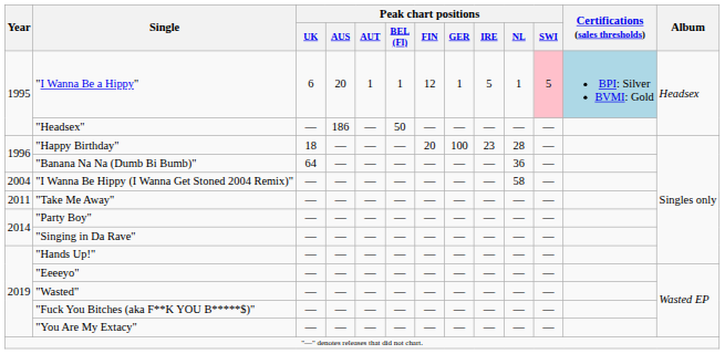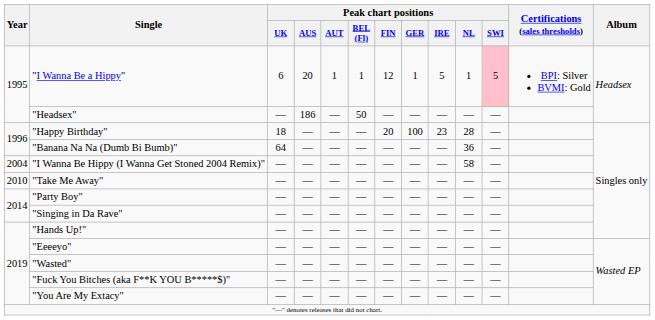 <table class="wikitable" style="text-align:center;">
 <tr>
 <th rowspan="2">Year</th>
 <th rowspan="2">Single</th>
 <th colspan="9">Peak chart positions</th>
 <th rowspan="2"><a href='#'>Certifications</a><br><small>(<a href='#'>sales thresholds</a>)</small></th>
 <th rowspan="2">Album</th>
 </tr>
 <tr style="font-size:smaller;">
 <th width="35"><a href='#'>UK</a><br></th>
 <th width="35"><a href='#'>AUS</a><br></th>
 <th width="35"><a href='#'>AUT</a><br></th>
 <th width="35"><a href='#'>BEL<br>(Fl)</a><br></th>
 <th width="35"><a href='#'>FIN</a><br></th>
 <th width="35"><a href='#'>GER</a><br></th>
 <th width="35"><a href='#'>IRE</a><br></th>
 <th width="35"><a href='#'>NL</a><br></th>
 <th width="35"><a href='#'>SWI</a><br></th>
 </tr>
 <tr>
 <td rowspan=2>1995</td>
 <td align="left">"<a href='#'>I Wanna Be a Hippy</a>"</td>
 <td>6</td>
 <td>20</td>
 <td>1</td>
 <td>1</td>
 <td>12</td>
 <td>1</td>
 <td>5</td>
 <td>1</td>
 <td style="background: pink;">5</td>
-<td style="background: lightblue;"><br><ul><li><a href='#'>BPI</a>: Silver</li><li><a href='#'>BVMI</a>: Gold</li></ul></td>
+<td><br><ul><li><a href='#'>BPI</a>: Silver</li><li><a href='#'>BVMI</a>: Gold</li></ul></td>
 <td align="left" rowspan="2"><em>Headsex</em></td>
 </tr>
 <tr>
 <td align="left">"Headsex"</td>
 <td>—</td>
 <td>186</td>
 <td>—</td>
 <td>50</td>
 <td>—</td>
 <td>—</td>
 <td>—</td>
 <td>—</td>
 <td>—</td>
 <td></td>
 </tr>
 <tr>
 <td rowspan="2">1996</td>
 <td align="left">"Happy Birthday"</td>
 <td>18</td>
 <td>—</td>
 <td>—</td>
 <td>—</td>
 <td>20</td>
 <td>100</td>
 <td>23</td>
 <td>28</td>
 <td>—</td>
 <td></td>
 <td align="left" rowspan=7>Singles only</td>
 </tr>
 <tr>
 <td align="left">"Banana Na Na (Dumb Bi Bumb)"</td>
 <td>64</td>
 <td>—</td>
 <td>—</td>
 <td>—</td>
 <td>—</td>
 <td>—</td>
 <td>—</td>
 <td>36</td>
 <td>—</td>
 <td></td>
 </tr>
 <tr>
 <td>2004</td>
 <td align="left">"I Wanna Be Hippy (I Wanna Get Stoned 2004 Remix)"</td>
 <td>—</td>
 <td>—</td>
 <td>—</td>
 <td>—</td>
 <td>—</td>
 <td>—</td>
 <td>—</td>
 <td>58</td>
 <td>—</td>
 <td></td>
 </tr>
 <tr>
-<td>2011</td>
+<td>2010</td>
 <td align="left">"Take Me Away"</td>
 <td>—</td>
 <td>—</td>
 <td>—</td>
 <td>—</td>
 <td>—</td>
 <td>—</td>
 <td>—</td>
 <td>—</td>
 <td>—</td>
 <td></td>
 </tr>
 <tr>
 <td rowspan="2">2014</td>
 <td align="left">"Party Boy"</td>
 <td>—</td>
 <td>—</td>
 <td>—</td>
 <td>—</td>
 <td>—</td>
 <td>—</td>
 <td>—</td>
 <td>—</td>
 <td>—</td>
 <td></td>
 </tr>
 <tr>
 <td align="left">"Singing in Da Rave"</td>
 <td>—</td>
 <td>—</td>
 <td>—</td>
 <td>—</td>
 <td>—</td>
 <td>—</td>
 <td>—</td>
 <td>—</td>
 <td>—</td>
 <td></td>
 </tr>
 <tr>
 <td rowspan="5">2019</td>
 <td align="left">"Hands Up!"</td>
 <td>—</td>
 <td>—</td>
 <td>—</td>
 <td>—</td>
 <td>—</td>
 <td>—</td>
 <td>—</td>
 <td>—</td>
 <td>—</td>
 <td></td>
 </tr>
 <tr>
 <td align="left">"Eeeeyo"</td>
 <td>—</td>
 <td>—</td>
 <td>—</td>
 <td>—</td>
 <td>—</td>
 <td>—</td>
 <td>—</td>
 <td>—</td>
 <td>—</td>
 <td></td>
 <td align="left" rowspan="4"><em>Wasted EP</em></td>
 </tr>
 <tr>
 <td align="left">"Wasted"</td>
 <td>—</td>
 <td>—</td>
 <td>—</td>
 <td>—</td>
 <td>—</td>
 <td>—</td>
 <td>—</td>
 <td>—</td>
 <td>—</td>
 <td></td>
 </tr>
 <tr>
 <td align="left">"Fuck You Bitches (aka F**K YOU B*****$)"</td>
 <td>—</td>
 <td>—</td>
 <td>—</td>
 <td>—</td>
 <td>—</td>
 <td>—</td>
 <td>—</td>
 <td>—</td>
 <td>—</td>
 <td></td>
 </tr>
 <tr>
 <td align="left">"You Are My Extacy"</td>
 <td>—</td>
 <td>—</td>
 <td>—</td>
 <td>—</td>
 <td>—</td>
 <td>—</td>
 <td>—</td>
 <td>—</td>
 <td>—</td>
 <td></td>
 </tr>
 <tr>
 <td colspan="16" style="font-size:8pt">"—" denotes releases that did not chart.</td>
 </tr>
 </table>
